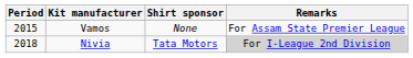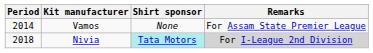 <table class="wikitable" style="text-align:center;margin-left:1em;float:center">
 <tr>
 <th>Period</th>
 <th>Kit manufacturer</th>
 <th>Shirt sponsor</th>
 <th>Remarks</th>
 </tr>
 <tr>
-<td>2015</td>
+<td>2014</td>
 <td>Vamos</td>
 <td><em>None</em></td>
 <td>For <a href='#'>Assam State Premier League</a></td>
 </tr>
 <tr>
 <td>2018</td>
 <td><a href='#'>Nivia</a></td>
-<td><a href='#'>Tata Motors</a></td>
+<td style="background: paleturquoise;"><a href='#'>Tata Motors</a></td>
 <td style="background: lightgrey;">For <a href='#'>I-League 2nd Division</a></td>
 </tr>
 </table>
